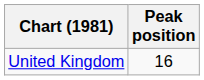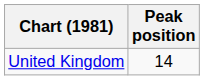 <table class="wikitable sortable" style="text-align:center;">
 <tr>
 <th>Chart (1981)</th>
 <th>Peak<br>position</th>
 </tr>
 <tr>
 <td><a href='#'>United Kingdom</a></td>
-<td>16</td>
+<td>14</td>
 </tr>
 </table>
